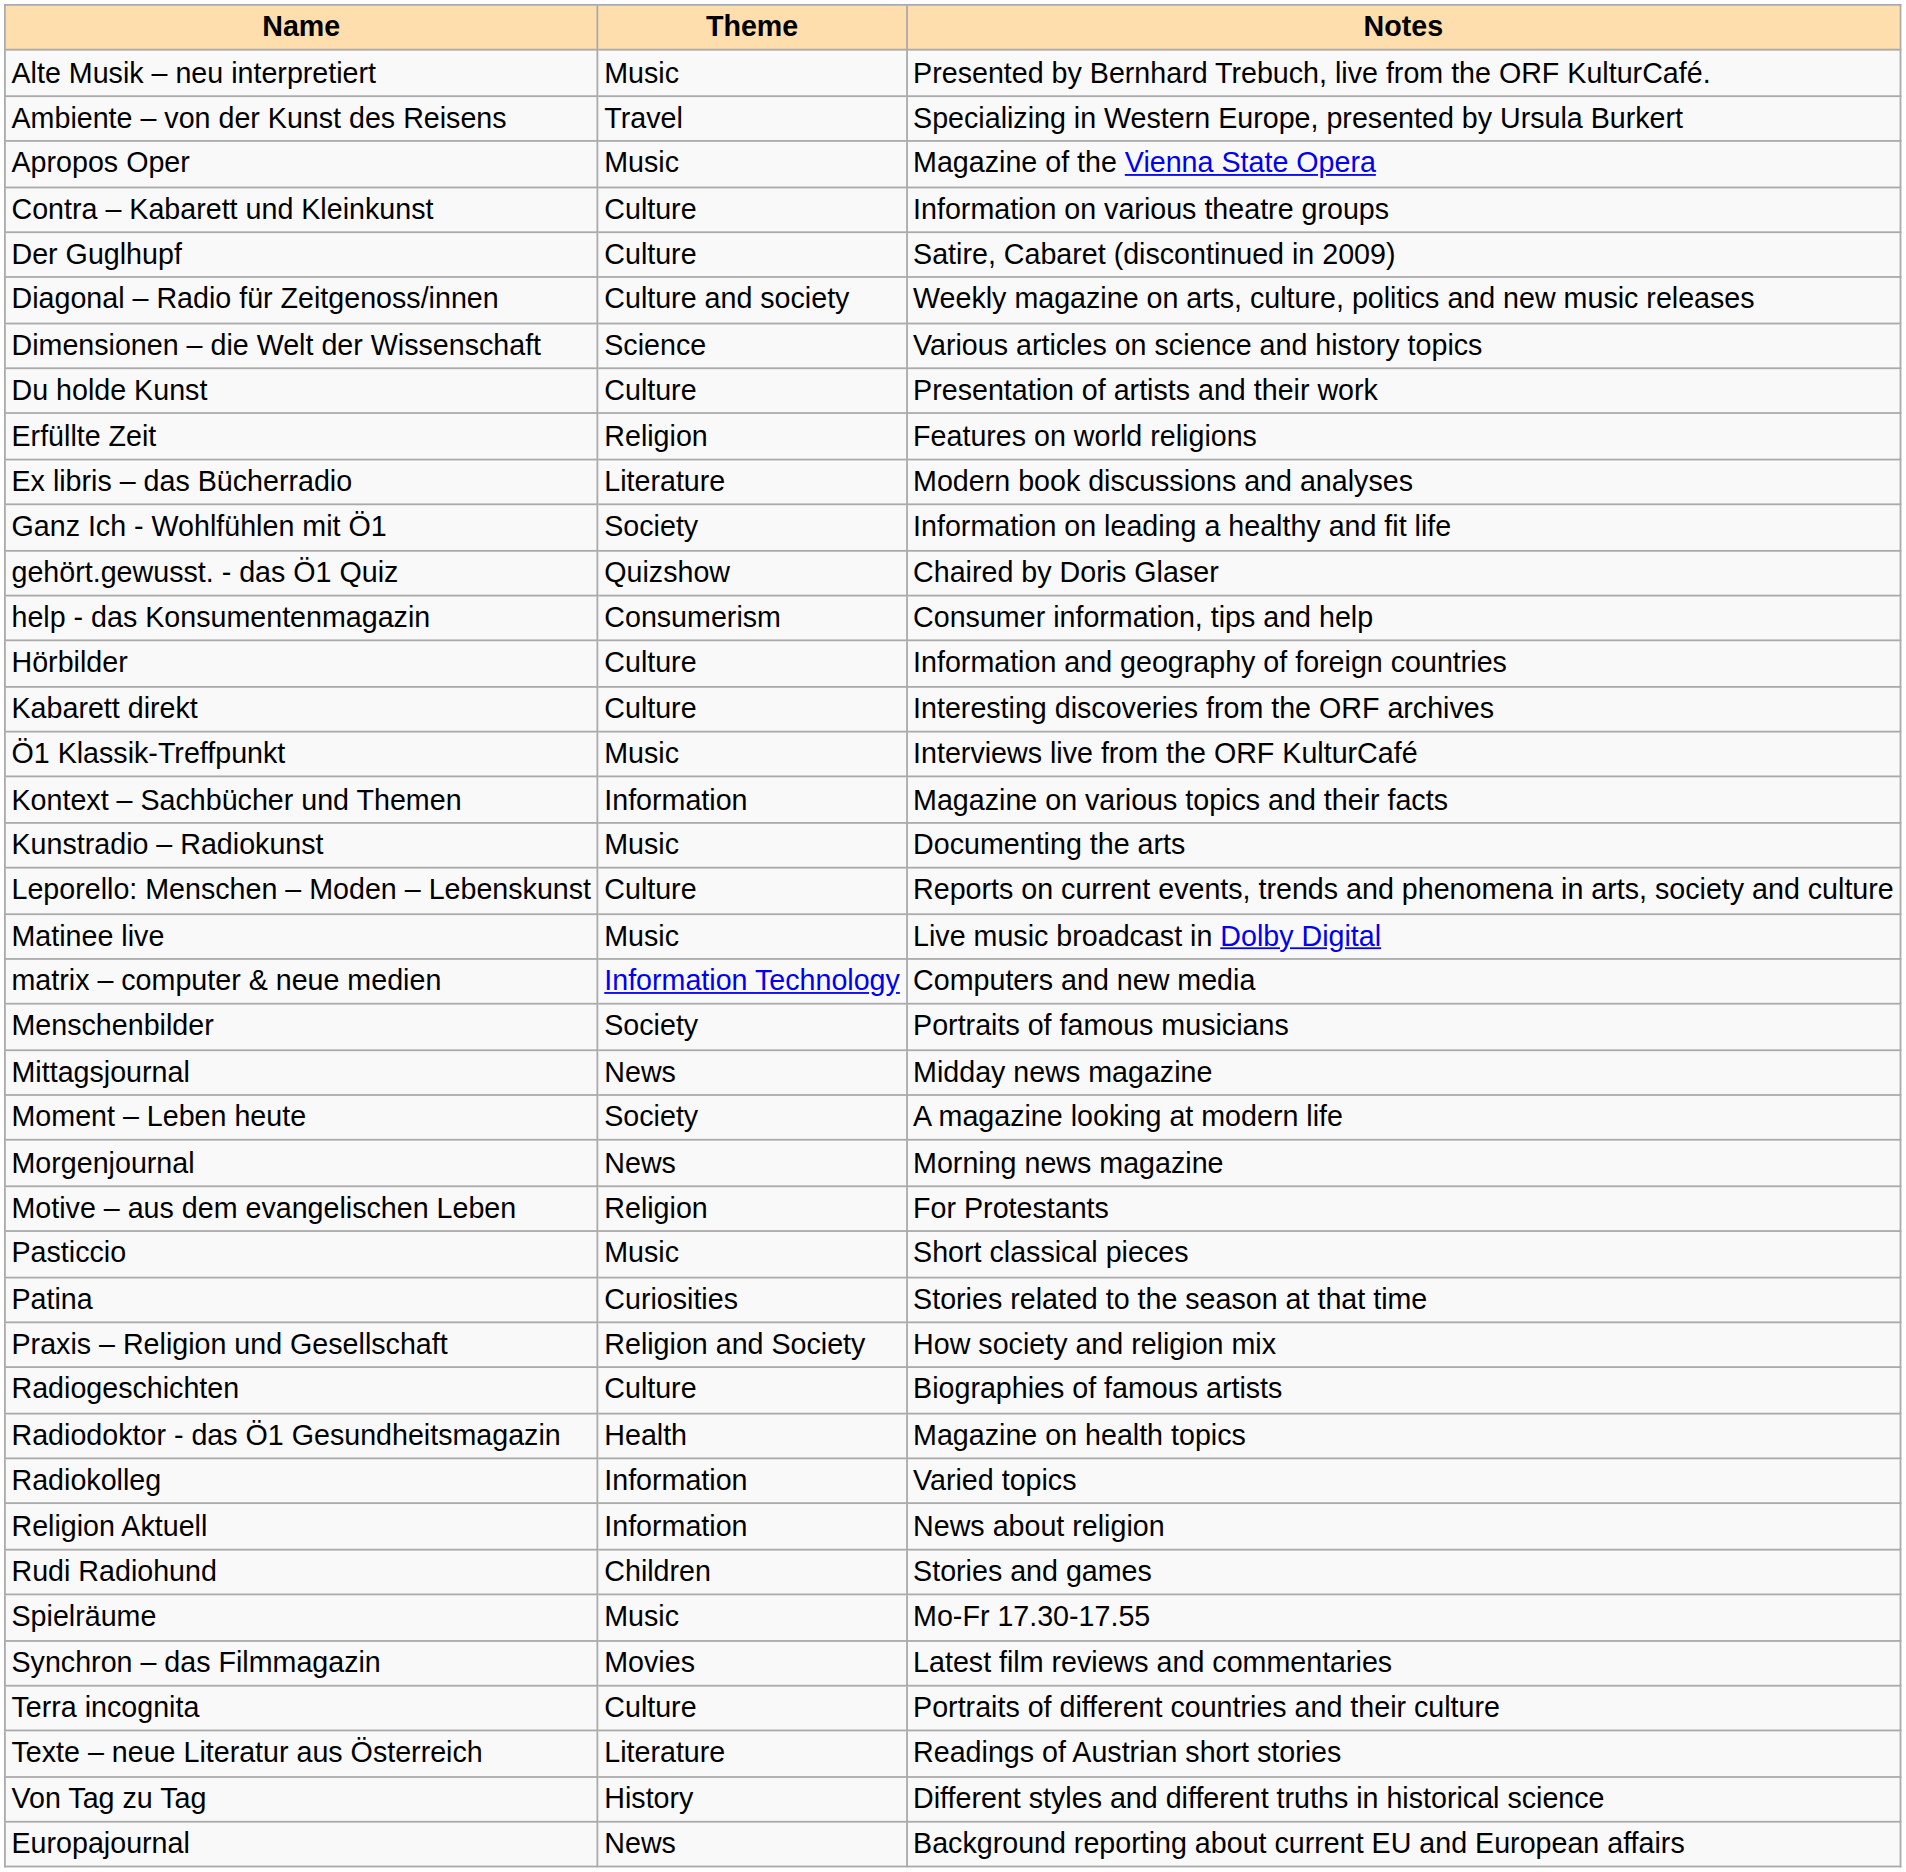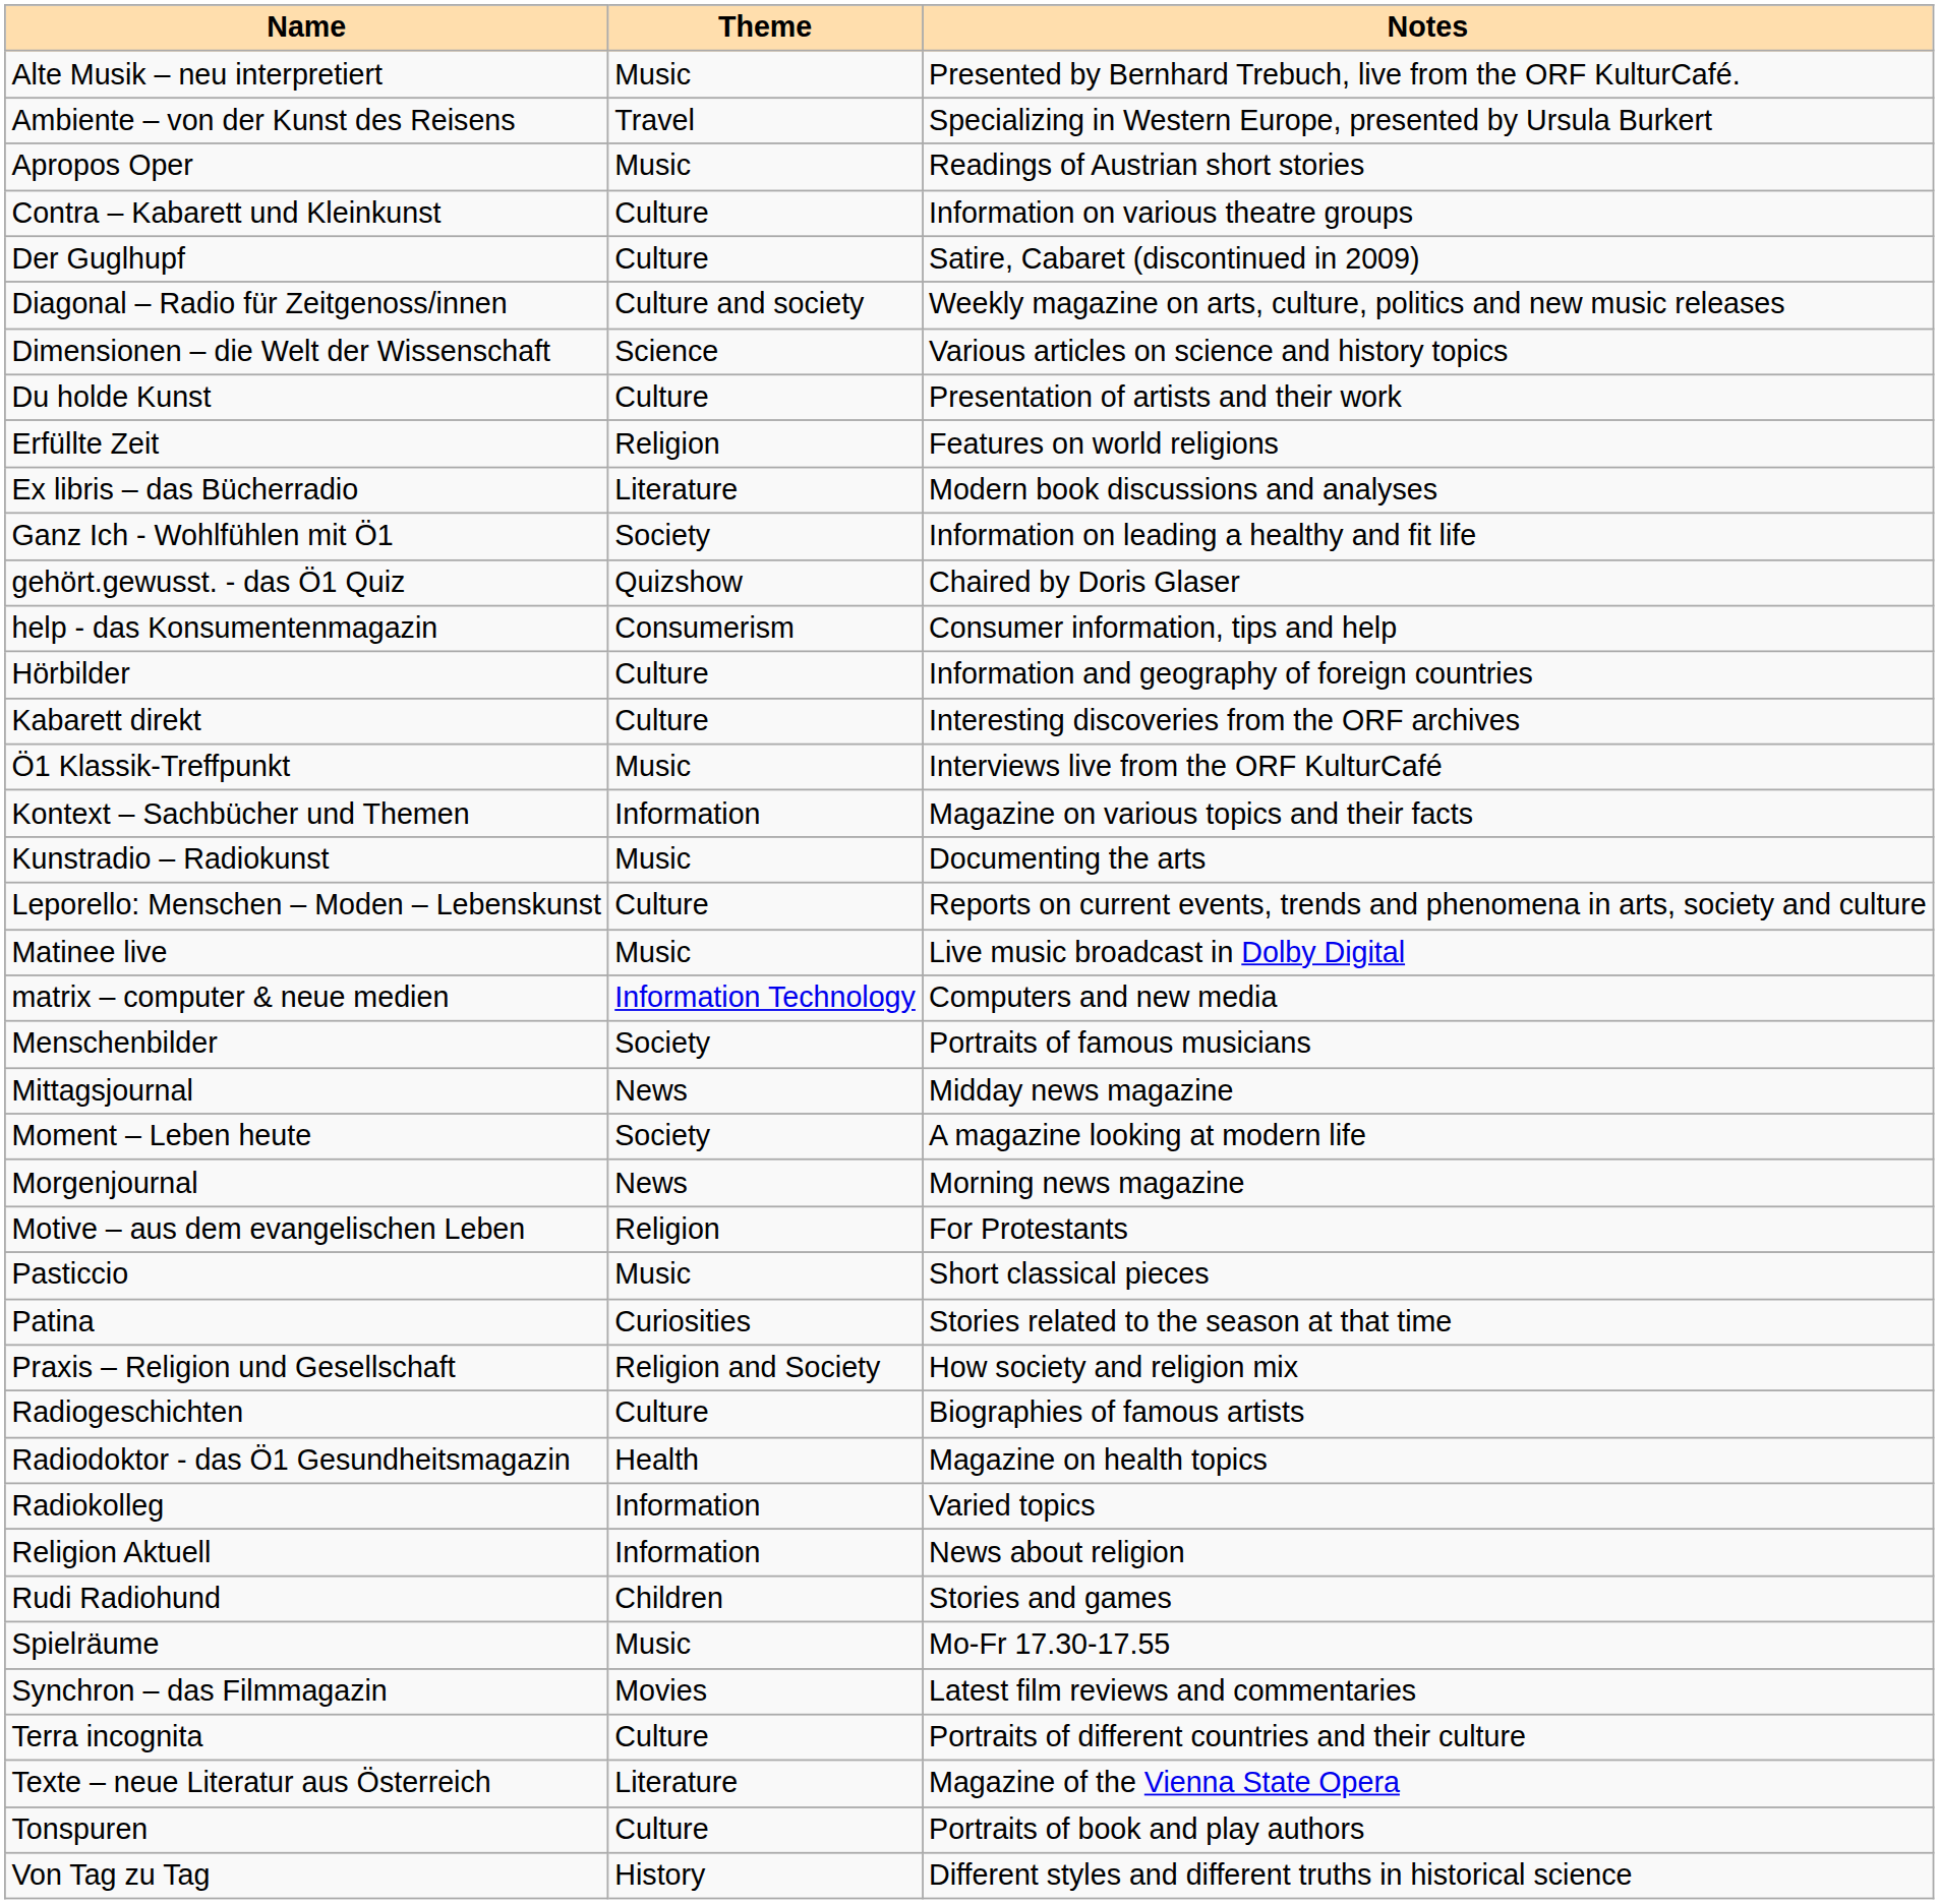 <table class="wikitable">
 <tr>
 <th style="background:#ffdead;">Name</th>
 <th style="background:#ffdead;">Theme</th>
 <th style="background:#ffdead;">Notes</th>
 </tr>
 <tr>
 <td>Alte Musik – neu interpretiert</td>
 <td>Music</td>
 <td>Presented by Bernhard Trebuch, live from the ORF KulturCafé.</td>
 </tr>
 <tr>
 <td>Ambiente – von der Kunst des Reisens</td>
 <td>Travel</td>
 <td>Specializing in Western Europe, presented by Ursula Burkert</td>
 </tr>
 <tr>
 <td>Apropos Oper</td>
 <td>Music</td>
-<td>Magazine of the <a href='#'>Vienna State Opera</a></td>
+<td>Readings of Austrian short stories</td>
 </tr>
 <tr>
 <td>Contra – Kabarett und Kleinkunst</td>
 <td>Culture</td>
 <td>Information on various theatre groups</td>
 </tr>
 <tr>
 <td>Der Guglhupf</td>
 <td>Culture</td>
 <td>Satire, Cabaret (discontinued in 2009)</td>
 </tr>
 <tr>
 <td>Diagonal – Radio für Zeitgenoss/innen</td>
 <td>Culture and society</td>
 <td>Weekly magazine on arts, culture, politics and new music releases</td>
 </tr>
 <tr>
 <td>Dimensionen – die Welt der Wissenschaft</td>
 <td>Science</td>
 <td>Various articles on science and history topics</td>
 </tr>
 <tr>
 <td>Du holde Kunst</td>
 <td>Culture</td>
 <td>Presentation of artists and their work</td>
 </tr>
 <tr>
 <td>Erfüllte Zeit</td>
 <td>Religion</td>
 <td>Features on world religions</td>
 </tr>
 <tr>
 <td>Ex libris – das Bücherradio</td>
 <td>Literature</td>
 <td>Modern book discussions and analyses</td>
 </tr>
 <tr>
 <td>Ganz Ich - Wohlfühlen mit Ö1</td>
 <td>Society</td>
 <td>Information on leading a healthy and fit life</td>
 </tr>
 <tr>
 <td>gehört.gewusst. - das Ö1 Quiz</td>
 <td>Quizshow</td>
 <td>Chaired by Doris Glaser</td>
 </tr>
 <tr>
 <td>help - das Konsumentenmagazin</td>
 <td>Consumerism</td>
 <td>Consumer information, tips and help</td>
 </tr>
 <tr>
 <td>Hörbilder</td>
 <td>Culture</td>
 <td>Information and geography of foreign countries</td>
 </tr>
 <tr>
 <td>Kabarett direkt</td>
 <td>Culture</td>
 <td>Interesting discoveries from the ORF archives</td>
 </tr>
 <tr>
 <td>Ö1 Klassik-Treffpunkt</td>
 <td>Music</td>
 <td>Interviews live from the ORF KulturCafé</td>
 </tr>
 <tr>
 <td>Kontext – Sachbücher und Themen</td>
 <td>Information</td>
 <td>Magazine on various topics and their facts</td>
 </tr>
 <tr>
 <td>Kunstradio – Radiokunst</td>
 <td>Music</td>
 <td>Documenting the arts</td>
 </tr>
 <tr>
 <td>Leporello: Menschen – Moden – Lebenskunst</td>
 <td>Culture</td>
 <td>Reports on current events, trends and phenomena in arts, society and culture</td>
 </tr>
 <tr>
 <td>Matinee live</td>
 <td>Music</td>
 <td>Live music broadcast in <a href='#'>Dolby Digital</a></td>
 </tr>
 <tr>
 <td>matrix – computer & neue medien</td>
 <td><a href='#'>Information Technology</a></td>
 <td>Computers and new media</td>
 </tr>
 <tr>
 <td>Menschenbilder</td>
 <td>Society</td>
 <td>Portraits of famous musicians</td>
 </tr>
 <tr>
 <td>Mittagsjournal</td>
 <td>News</td>
 <td>Midday news magazine</td>
 </tr>
 <tr>
 <td>Moment – Leben heute</td>
 <td>Society</td>
 <td>A magazine looking at modern life</td>
 </tr>
 <tr>
 <td>Morgenjournal</td>
 <td>News</td>
 <td>Morning news magazine</td>
 </tr>
 <tr>
 <td>Motive – aus dem evangelischen Leben</td>
 <td>Religion</td>
 <td>For Protestants</td>
 </tr>
 <tr>
 <td>Pasticcio</td>
 <td>Music</td>
 <td>Short classical pieces</td>
 </tr>
 <tr>
 <td>Patina</td>
 <td>Curiosities</td>
 <td>Stories related to the season at that time</td>
 </tr>
 <tr>
 <td>Praxis – Religion und Gesellschaft</td>
 <td>Religion and Society</td>
 <td>How society and religion mix</td>
 </tr>
 <tr>
 <td>Radiogeschichten</td>
 <td>Culture</td>
 <td>Biographies of famous artists</td>
 </tr>
 <tr>
 <td>Radiodoktor - das Ö1 Gesundheitsmagazin</td>
 <td>Health</td>
 <td>Magazine on health topics</td>
 </tr>
 <tr>
 <td>Radiokolleg</td>
 <td>Information</td>
 <td>Varied topics</td>
 </tr>
 <tr>
 <td>Religion Aktuell</td>
 <td>Information</td>
 <td>News about religion</td>
 </tr>
 <tr>
 <td>Rudi Radiohund</td>
 <td>Children</td>
 <td>Stories and games</td>
 </tr>
 <tr>
 <td>Spielräume</td>
 <td>Music</td>
 <td>Mo-Fr 17.30-17.55</td>
 </tr>
 <tr>
 <td>Synchron – das Filmmagazin</td>
 <td>Movies</td>
 <td>Latest film reviews and commentaries</td>
 </tr>
 <tr>
 <td>Terra incognita</td>
 <td>Culture</td>
 <td>Portraits of different countries and their culture</td>
 </tr>
 <tr>
 <td>Texte – neue Literatur aus Österreich</td>
 <td>Literature</td>
-<td>Readings of Austrian short stories</td>
+<td>Magazine of the <a href='#'>Vienna State Opera</a></td>
+</tr>
+<tr>
+<td>Tonspuren</td>
+<td>Culture</td>
+<td>Portraits of book and play authors</td>
 </tr>
 <tr>
 <td>Von Tag zu Tag</td>
 <td>History</td>
 <td>Different styles and different truths in historical science</td>
 </tr>
-<tr>
-<td>Europajournal</td>
-<td>News</td>
-<td>Background reporting about current EU and European affairs</td>
-</tr>
 </table>
